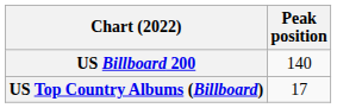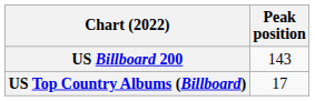 <table class="wikitable plainrowheaders" style="text-align:center">
 <tr>
 <th scope="col">Chart (2022)</th>
 <th scope="col">Peak<br>position</th>
 </tr>
 <tr>
 <th scope="row">US <a href='#'><em>Billboard</em> 200</a></th>
-<td>140</td>
+<td>143</td>
 </tr>
 <tr>
 <th scope="row">US <a href='#'>Top Country Albums</a> (<a href='#'><em>Billboard</em></a>)</th>
 <td>17</td>
 </tr>
 </table>
